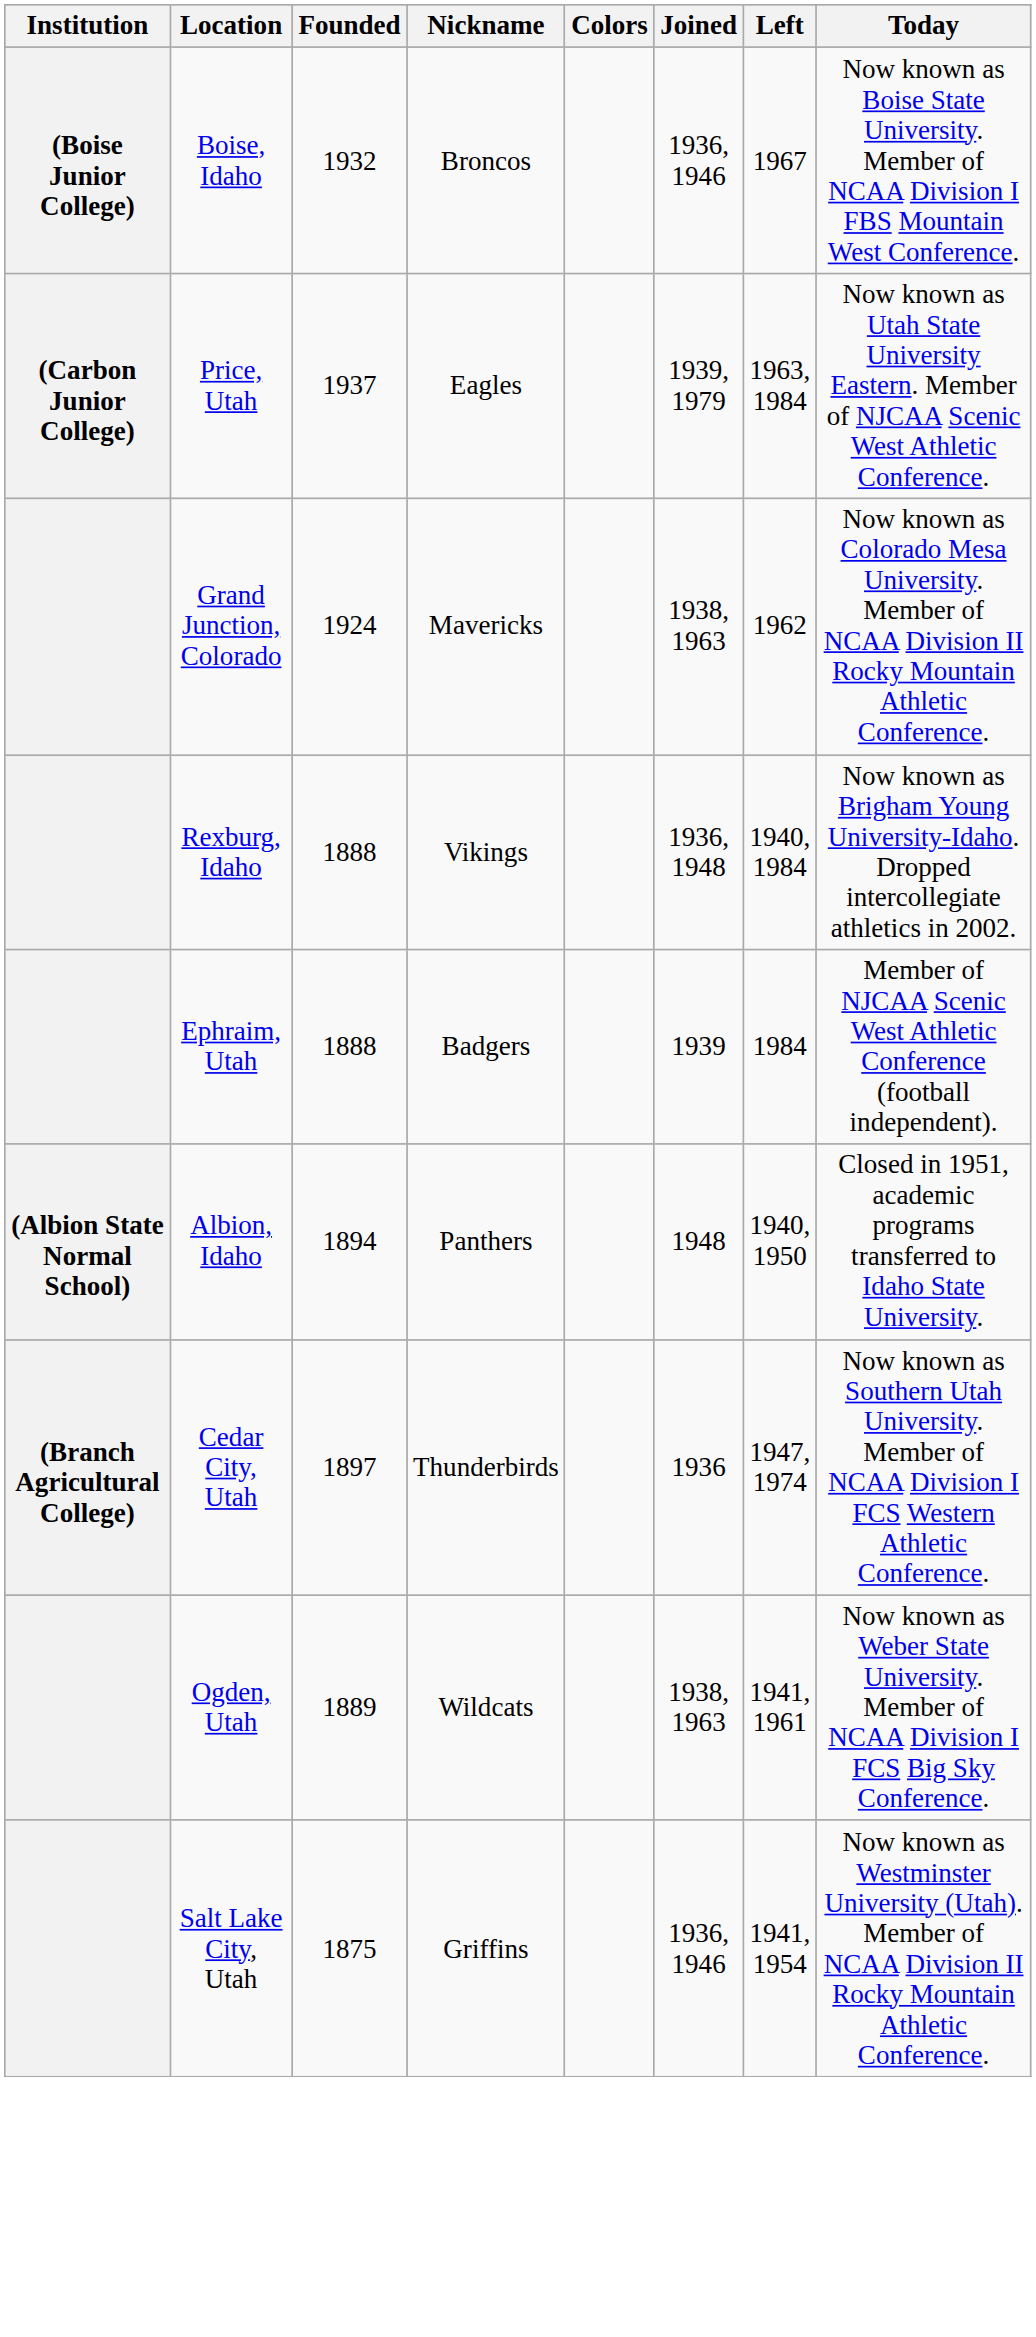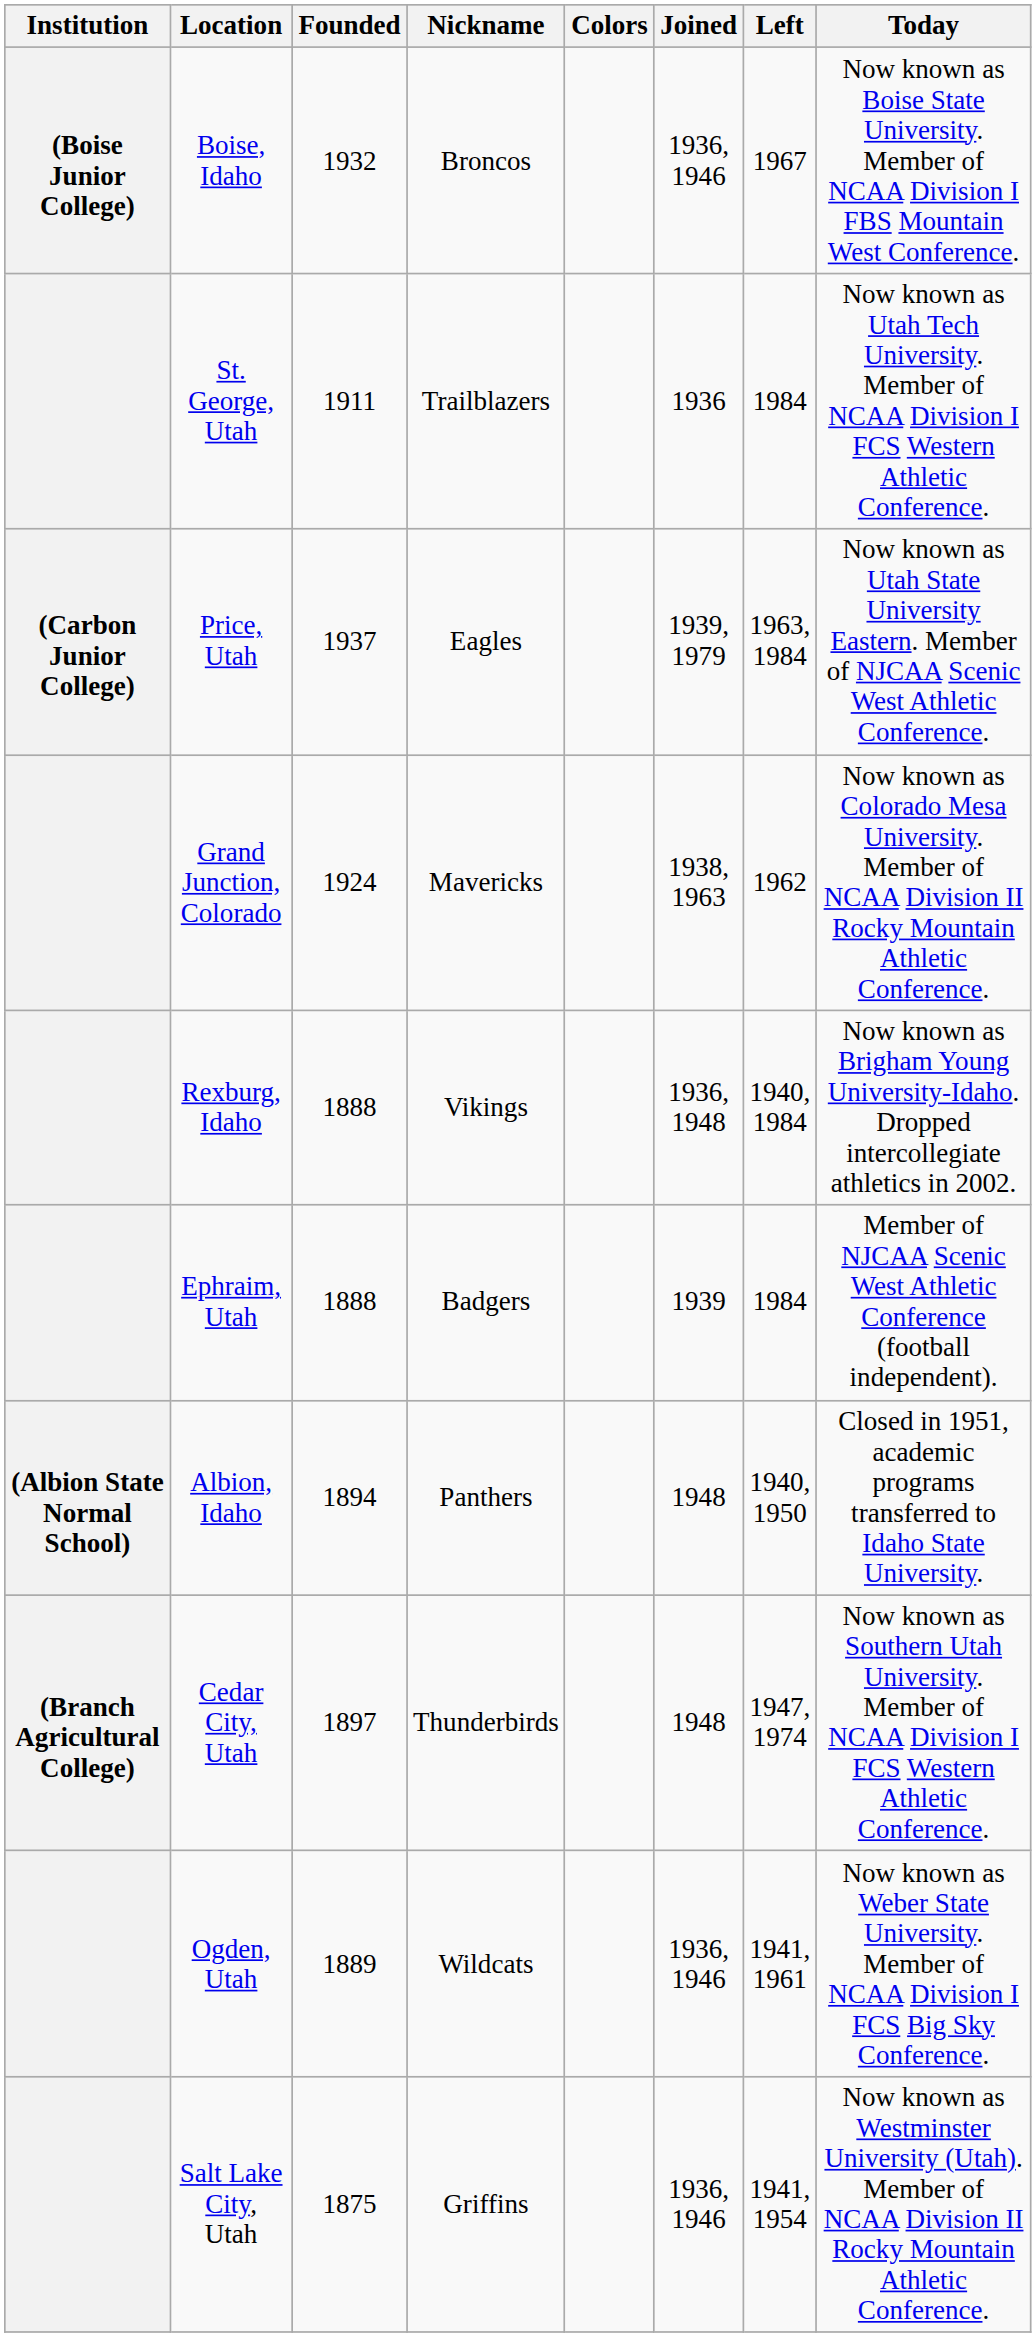 <table class="wikitable sortable" style="text-align:center">
 <tr>
 <th>Institution</th>
 <th>Location</th>
 <th>Founded</th>
 <th>Nickname</th>
 <th class="unsortable">Colors</th>
 <th>Joined</th>
 <th>Left</th>
 <th>Today</th>
 </tr>
 <tr>
 <th><br>(Boise Junior College)</th>
 <td><a href='#'>Boise, Idaho</a></td>
 <td>1932</td>
 <td>Broncos</td>
 <td></td>
 <td>1936,<br>1946</td>
 <td>1967</td>
 <td>Now known as <a href='#'>Boise State University</a>. Member of <a href='#'>NCAA</a> <a href='#'>Division I</a> <a href='#'>FBS</a> <a href='#'>Mountain West Conference</a>.</td>
+</tr>
+<tr>
+<th></th>
+<td><a href='#'>St. George, Utah</a></td>
+<td>1911</td>
+<td>Trailblazers</td>
+<td></td>
+<td>1936</td>
+<td>1984</td>
+<td>Now known as <a href='#'>Utah Tech University</a>. Member of <a href='#'>NCAA</a> <a href='#'>Division I</a> <a href='#'>FCS</a> <a href='#'>Western Athletic Conference</a>.</td>
 </tr>
 <tr>
 <th><br>(Carbon Junior College)</th>
 <td><a href='#'>Price, Utah</a></td>
 <td>1937</td>
 <td>Eagles</td>
 <td></td>
 <td>1939,<br>1979</td>
 <td>1963,<br>1984</td>
 <td>Now known as <a href='#'>Utah State University Eastern</a>. Member of <a href='#'>NJCAA</a> <a href='#'>Scenic West Athletic Conference</a>.</td>
 </tr>
 <tr>
 <th></th>
 <td><a href='#'>Grand Junction, Colorado</a></td>
 <td>1924</td>
 <td>Mavericks</td>
 <td></td>
 <td>1938,<br>1963</td>
 <td>1962</td>
 <td>Now known as <a href='#'>Colorado Mesa University</a>. Member of <a href='#'>NCAA</a> <a href='#'>Division II</a> <a href='#'>Rocky Mountain Athletic Conference</a>.</td>
 </tr>
 <tr>
 <th></th>
 <td><a href='#'>Rexburg, Idaho</a></td>
 <td>1888</td>
 <td>Vikings</td>
 <td></td>
 <td>1936,<br>1948</td>
 <td>1940,<br>1984</td>
 <td>Now known as <a href='#'>Brigham Young University-Idaho</a>. Dropped intercollegiate athletics in 2002.</td>
 </tr>
 <tr>
 <th></th>
 <td><a href='#'>Ephraim, Utah</a></td>
 <td>1888</td>
 <td>Badgers</td>
 <td></td>
 <td>1939</td>
 <td>1984</td>
 <td>Member of <a href='#'>NJCAA</a> <a href='#'>Scenic West Athletic Conference</a> (football independent).</td>
 </tr>
 <tr>
 <th><br>(Albion State Normal School)</th>
 <td><a href='#'>Albion, Idaho</a></td>
 <td>1894</td>
 <td>Panthers</td>
 <td></td>
 <td>1948</td>
 <td>1940,<br>1950</td>
 <td>Closed in 1951, academic programs transferred to <a href='#'>Idaho State University</a>.</td>
 </tr>
 <tr>
 <th><br>(Branch Agricultural College)</th>
 <td><a href='#'>Cedar City, Utah</a></td>
 <td>1897</td>
 <td>Thunderbirds</td>
 <td></td>
-<td>1936</td>
+<td>1948</td>
 <td>1947,<br>1974</td>
 <td>Now known as <a href='#'>Southern Utah University</a>. Member of <a href='#'>NCAA</a> <a href='#'>Division I</a> <a href='#'>FCS</a> <a href='#'>Western Athletic Conference</a>.</td>
 </tr>
 <tr>
 <th></th>
 <td><a href='#'>Ogden, Utah</a></td>
 <td>1889</td>
 <td>Wildcats</td>
 <td></td>
-<td>1938,<br>1963</td>
+<td>1936,<br>1946</td>
 <td>1941,<br>1961</td>
 <td>Now known as <a href='#'>Weber State University</a>. Member of <a href='#'>NCAA</a> <a href='#'>Division I</a> <a href='#'>FCS</a> <a href='#'>Big Sky Conference</a>.</td>
 </tr>
 <tr>
 <th></th>
 <td><a href='#'>Salt Lake City</a>, Utah</td>
 <td>1875</td>
 <td>Griffins</td>
 <td></td>
 <td>1936,<br>1946</td>
 <td>1941,<br>1954</td>
 <td>Now known as <a href='#'>Westminster University (Utah)</a>. Member of <a href='#'>NCAA</a> <a href='#'>Division II</a> <a href='#'>Rocky Mountain Athletic Conference</a>.</td>
 </tr>
 </table>
